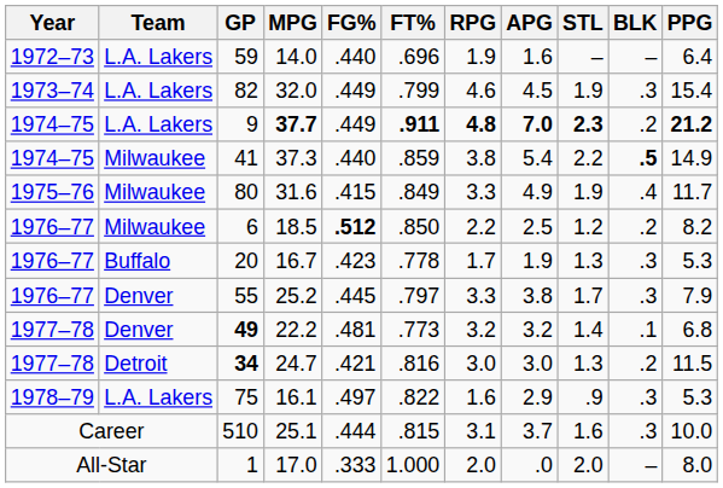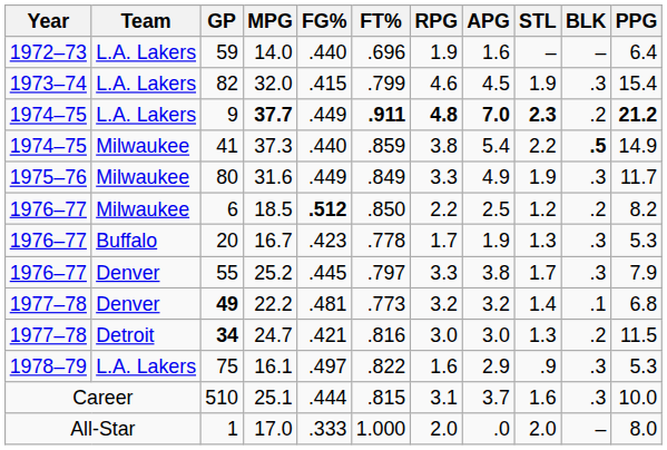 <table class="wikitable sortable" style="font-size:95%; text-align:right;">
 <tr>
 <th>Year</th>
 <th>Team</th>
 <th>GP</th>
 <th>MPG</th>
 <th>FG%</th>
 <th>FT%</th>
 <th>RPG</th>
 <th>APG</th>
 <th>STL</th>
 <th>BLK</th>
 <th>PPG</th>
 </tr>
 <tr>
 <td style="text-align:left;"><a href='#'>1972–73</a></td>
 <td style="text-align:left;"><a href='#'>L.A. Lakers</a></td>
 <td>59</td>
 <td>14.0</td>
 <td>.440</td>
 <td>.696</td>
 <td>1.9</td>
 <td>1.6</td>
 <td>–</td>
 <td>–</td>
 <td>6.4</td>
 </tr>
 <tr>
 <td style="text-align:left;"><a href='#'>1973–74</a></td>
 <td style="text-align:left;"><a href='#'>L.A. Lakers</a></td>
 <td>82</td>
 <td>32.0</td>
-<td>.449</td>
+<td>.415</td>
 <td>.799</td>
 <td>4.6</td>
 <td>4.5</td>
 <td>1.9</td>
 <td>.3</td>
 <td>15.4</td>
 </tr>
 <tr>
 <td style="text-align:left;"><a href='#'>1974–75</a></td>
 <td style="text-align:left;"><a href='#'>L.A. Lakers</a></td>
 <td>9</td>
 <td><strong>37.7</strong></td>
 <td>.449</td>
 <td><strong>.911</strong></td>
 <td><strong>4.8</strong></td>
 <td><strong>7.0</strong></td>
 <td><strong>2.3</strong></td>
 <td>.2</td>
 <td><strong>21.2</strong></td>
 </tr>
 <tr>
 <td style="text-align:left;"><a href='#'>1974–75</a></td>
 <td style="text-align:left;"><a href='#'>Milwaukee</a></td>
 <td>41</td>
 <td>37.3</td>
 <td>.440</td>
 <td>.859</td>
 <td>3.8</td>
 <td>5.4</td>
 <td>2.2</td>
 <td><strong>.5</strong></td>
 <td>14.9</td>
 </tr>
 <tr>
 <td style="text-align:left;"><a href='#'>1975–76</a></td>
 <td style="text-align:left;"><a href='#'>Milwaukee</a></td>
 <td>80</td>
 <td>31.6</td>
-<td>.415</td>
+<td>.449</td>
 <td>.849</td>
 <td>3.3</td>
 <td>4.9</td>
 <td>1.9</td>
-<td>.4</td>
+<td>.3</td>
 <td>11.7</td>
 </tr>
 <tr>
 <td style="text-align:left;"><a href='#'>1976–77</a></td>
 <td style="text-align:left;"><a href='#'>Milwaukee</a></td>
 <td>6</td>
 <td>18.5</td>
 <td><strong>.512</strong></td>
 <td>.850</td>
 <td>2.2</td>
 <td>2.5</td>
 <td>1.2</td>
 <td>.2</td>
 <td>8.2</td>
 </tr>
 <tr>
 <td style="text-align:left;"><a href='#'>1976–77</a></td>
 <td style="text-align:left;"><a href='#'>Buffalo</a></td>
 <td>20</td>
 <td>16.7</td>
 <td>.423</td>
 <td>.778</td>
 <td>1.7</td>
 <td>1.9</td>
 <td>1.3</td>
 <td>.3</td>
 <td>5.3</td>
 </tr>
 <tr>
 <td style="text-align:left;"><a href='#'>1976–77</a></td>
 <td style="text-align:left;"><a href='#'>Denver</a></td>
 <td>55</td>
 <td>25.2</td>
 <td>.445</td>
 <td>.797</td>
 <td>3.3</td>
 <td>3.8</td>
 <td>1.7</td>
 <td>.3</td>
 <td>7.9</td>
 </tr>
 <tr>
 <td style="text-align:left;"><a href='#'>1977–78</a></td>
 <td style="text-align:left;"><a href='#'>Denver</a></td>
 <td><strong>49</strong></td>
 <td>22.2</td>
 <td>.481</td>
 <td>.773</td>
 <td>3.2</td>
 <td>3.2</td>
 <td>1.4</td>
 <td>.1</td>
 <td>6.8</td>
 </tr>
 <tr>
 <td style="text-align:left;"><a href='#'>1977–78</a></td>
 <td style="text-align:left;"><a href='#'>Detroit</a></td>
 <td><strong>34</strong></td>
 <td>24.7</td>
 <td>.421</td>
 <td>.816</td>
 <td>3.0</td>
 <td>3.0</td>
 <td>1.3</td>
 <td>.2</td>
 <td>11.5</td>
 </tr>
 <tr>
 <td style="text-align:left;"><a href='#'>1978–79</a></td>
 <td style="text-align:left;"><a href='#'>L.A. Lakers</a></td>
 <td>75</td>
 <td>16.1</td>
 <td>.497</td>
 <td>.822</td>
 <td>1.6</td>
 <td>2.9</td>
 <td>.9</td>
 <td>.3</td>
 <td>5.3</td>
 </tr>
 <tr class="sortbottom">
 <td colspan="2" style="text-align:center;">Career</td>
 <td>510</td>
 <td>25.1</td>
 <td>.444</td>
 <td>.815</td>
 <td>3.1</td>
 <td>3.7</td>
 <td>1.6</td>
 <td>.3</td>
 <td>10.0</td>
 </tr>
 <tr class="sortbottom">
 <td colspan="2" style="text-align:center;">All-Star</td>
 <td>1</td>
 <td>17.0</td>
 <td>.333</td>
 <td>1.000</td>
 <td>2.0</td>
 <td>.0</td>
 <td>2.0</td>
 <td>–</td>
 <td>8.0</td>
 </tr>
 </table>
